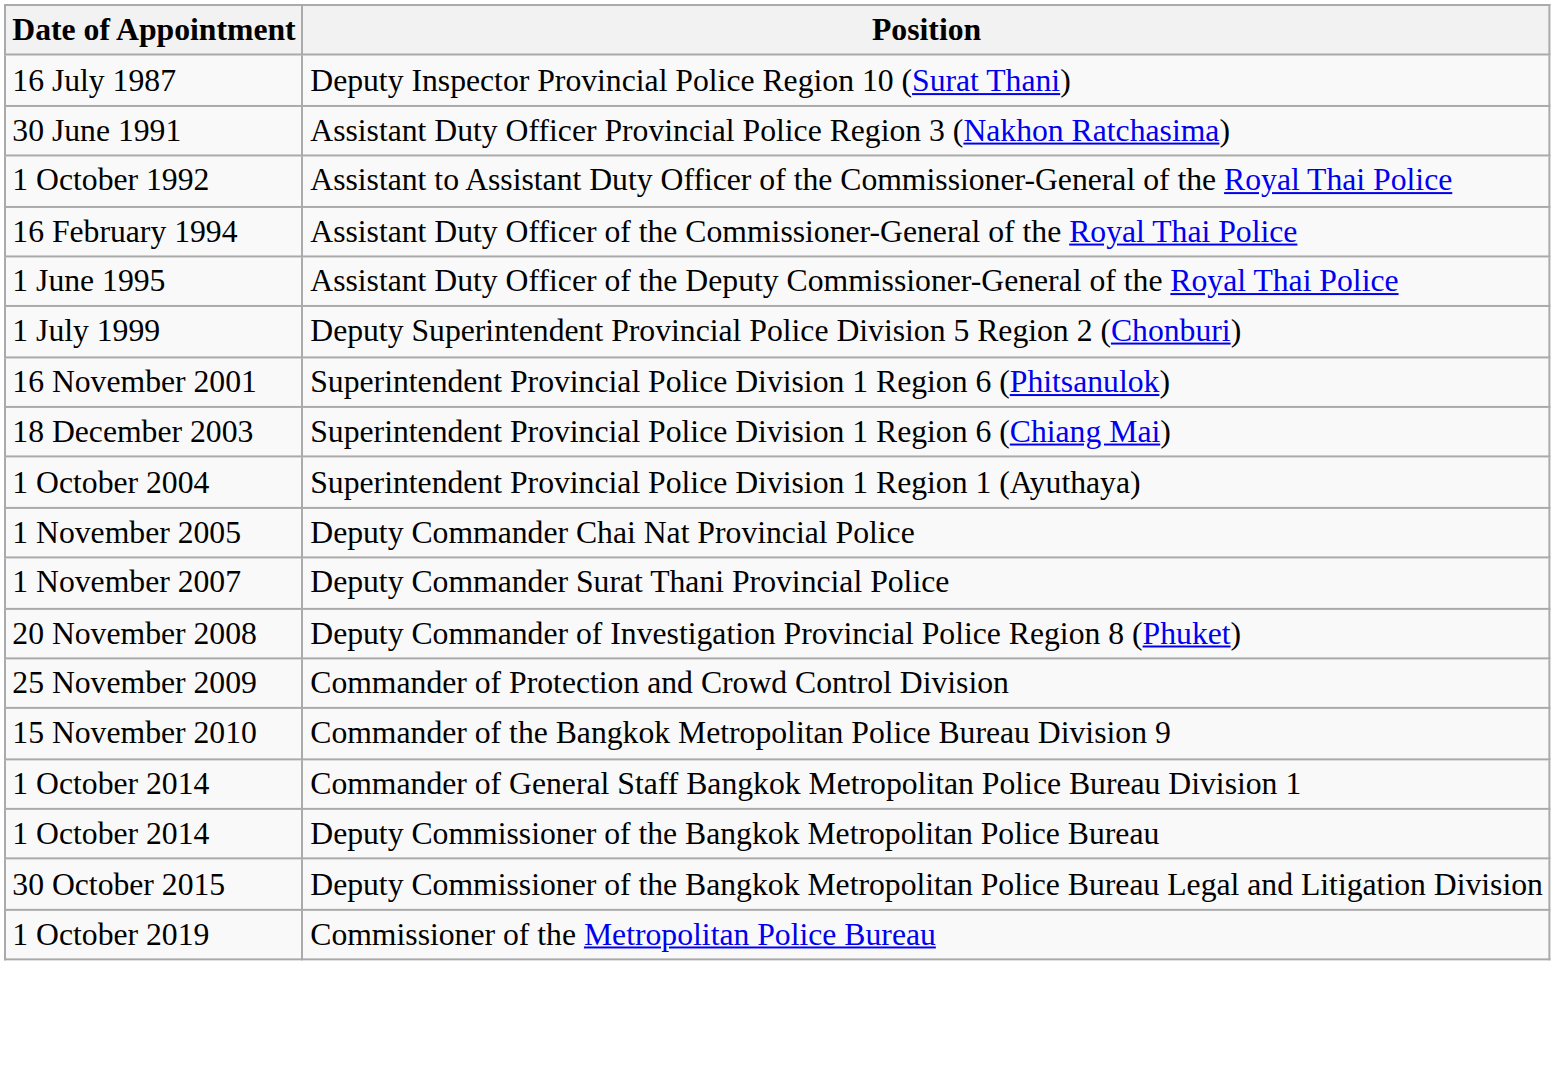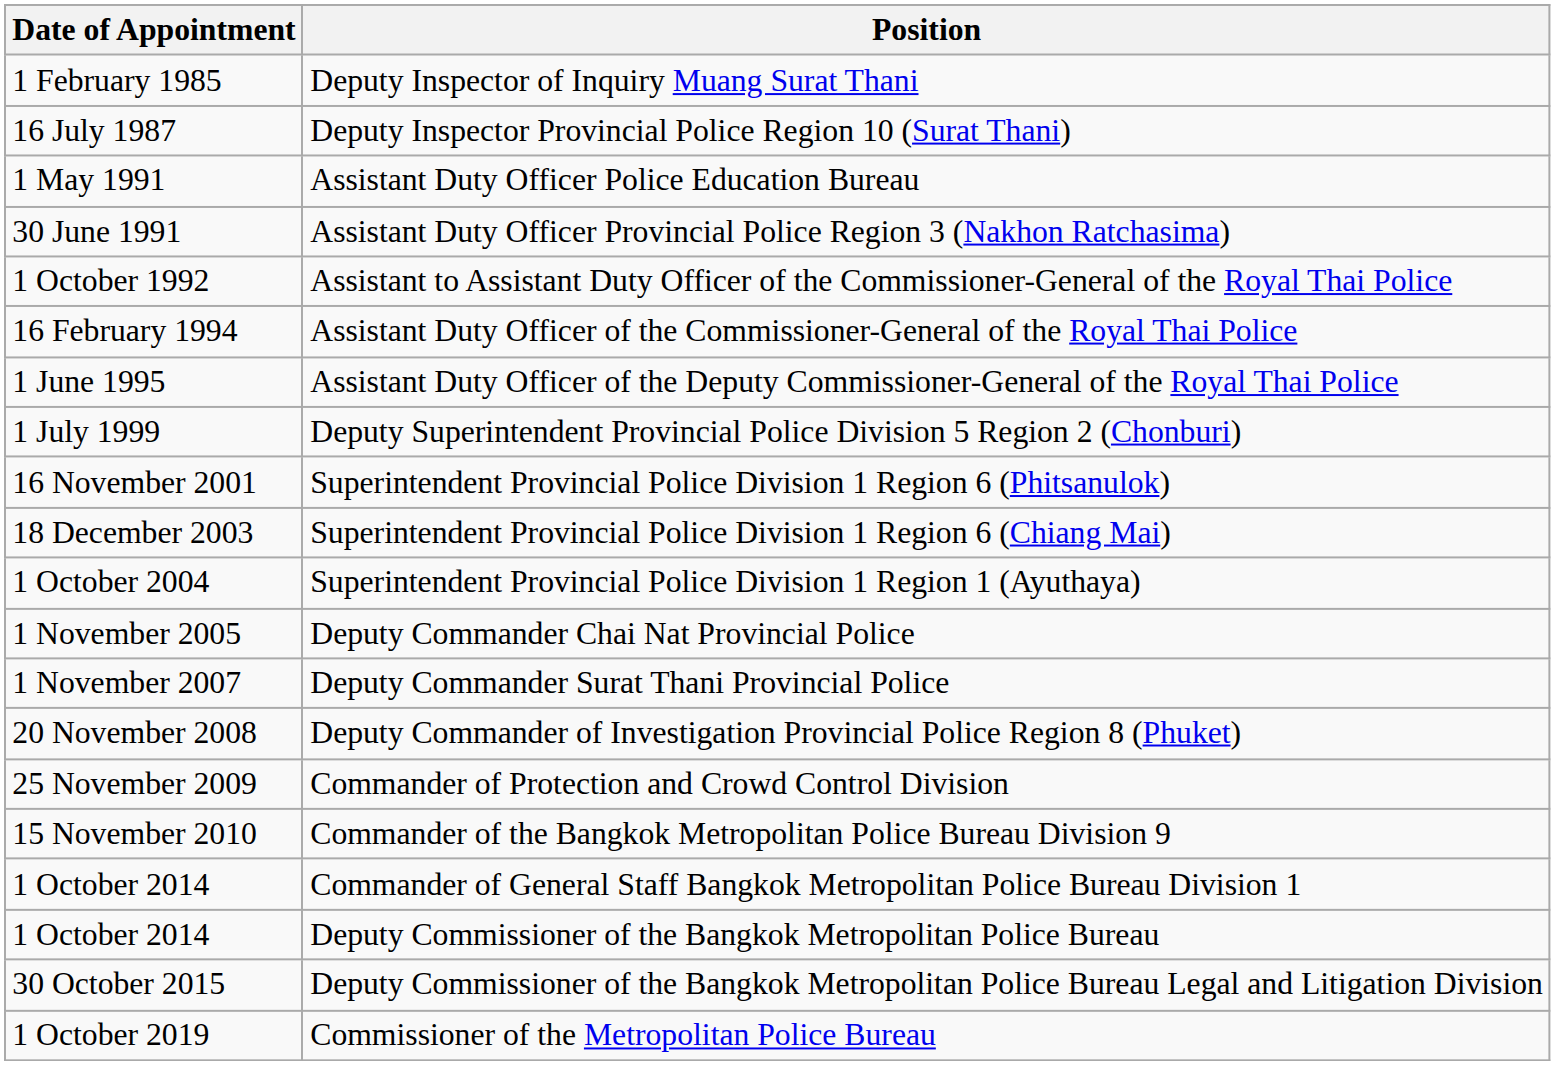 <table class="wikitable sortable">
 <tr>
 <th>Date of Appointment</th>
 <th>Position</th>
 </tr>
 <tr>
+<td>1 February 1985</td>
+<td>Deputy Inspector of Inquiry <a href='#'>Muang Surat Thani</a></td>
+</tr>
+<tr>
 <td>16 July 1987</td>
 <td>Deputy Inspector Provincial Police Region 10 (<a href='#'>Surat Thani</a>)</td>
+</tr>
+<tr>
+<td>1 May 1991</td>
+<td>Assistant Duty Officer Police Education Bureau</td>
 </tr>
 <tr>
 <td>30 June 1991</td>
 <td>Assistant Duty Officer Provincial Police Region 3 (<a href='#'>Nakhon Ratchasima</a>)</td>
 </tr>
 <tr>
 <td>1 October 1992</td>
 <td>Assistant to Assistant Duty Officer of the Commissioner-General of the <a href='#'>Royal Thai Police</a></td>
 </tr>
 <tr>
 <td>16 February 1994</td>
 <td>Assistant Duty Officer of the Commissioner-General of the <a href='#'>Royal Thai Police</a></td>
 </tr>
 <tr>
 <td>1 June 1995</td>
 <td>Assistant Duty Officer of the Deputy Commissioner-General of the <a href='#'>Royal Thai Police</a></td>
 </tr>
 <tr>
 <td>1 July 1999</td>
 <td>Deputy Superintendent Provincial Police Division 5 Region 2 (<a href='#'>Chonburi</a>)</td>
 </tr>
 <tr>
 <td>16 November 2001</td>
 <td>Superintendent Provincial Police Division 1 Region 6 (<a href='#'>Phitsanulok</a>)</td>
 </tr>
 <tr>
 <td>18 December 2003</td>
 <td>Superintendent Provincial Police Division 1 Region 6 (<a href='#'>Chiang Mai</a>)</td>
 </tr>
 <tr>
 <td>1 October 2004</td>
 <td>Superintendent Provincial Police Division 1 Region 1 (Ayuthaya)</td>
 </tr>
 <tr>
 <td>1 November 2005</td>
 <td>Deputy Commander Chai Nat Provincial Police</td>
 </tr>
 <tr>
 <td>1 November 2007</td>
 <td>Deputy Commander Surat Thani Provincial Police</td>
 </tr>
 <tr>
 <td>20 November 2008</td>
 <td>Deputy Commander of Investigation Provincial Police Region 8 (<a href='#'>Phuket</a>)</td>
 </tr>
 <tr>
 <td>25 November 2009</td>
 <td>Commander of Protection and Crowd Control Division</td>
 </tr>
 <tr>
 <td>15 November 2010</td>
 <td>Commander of the Bangkok Metropolitan Police Bureau Division 9</td>
 </tr>
 <tr>
 <td>1 October 2014</td>
 <td>Commander of General Staff Bangkok Metropolitan Police Bureau Division 1</td>
 </tr>
 <tr>
 <td>1 October 2014</td>
 <td>Deputy Commissioner of the Bangkok Metropolitan Police Bureau</td>
 </tr>
 <tr>
 <td>30 October 2015</td>
 <td>Deputy Commissioner of the Bangkok Metropolitan Police Bureau Legal and Litigation Division</td>
 </tr>
 <tr>
 <td>1 October 2019</td>
 <td>Commissioner of the <a href='#'>Metropolitan Police Bureau</a></td>
 </tr>
 </table>
